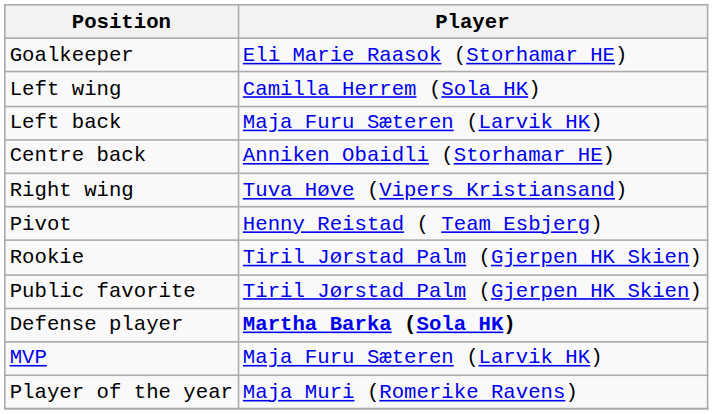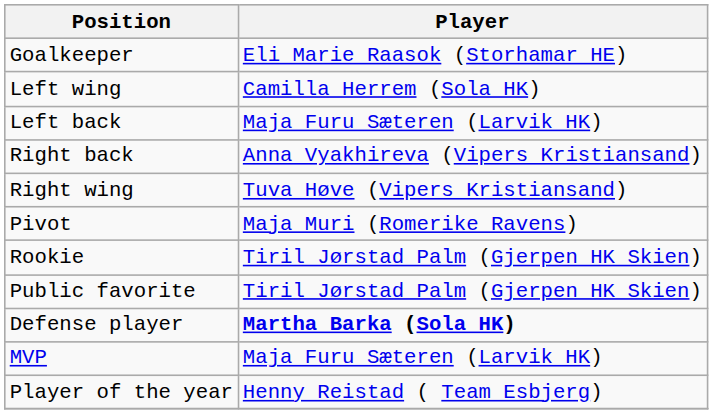 <table class="wikitable">
 <tr>
 <th>Position</th>
 <th>Player</th>
 </tr>
 <tr>
 <td>Goalkeeper</td>
 <td> <a href='#'>Eli Marie Raasok</a> (<a href='#'>Storhamar HE</a>)</td>
 </tr>
 <tr>
 <td>Left wing</td>
 <td> <a href='#'>Camilla Herrem</a> (<a href='#'>Sola HK</a>)</td>
 </tr>
 <tr>
 <td>Left back</td>
 <td> <a href='#'>Maja Furu Sæteren</a> (<a href='#'>Larvik HK</a>)</td>
 </tr>
 <tr>
-<td>Centre back</td>
-<td> <a href='#'>Anniken Obaidli</a> (<a href='#'>Storhamar HE</a>)</td>
+<td>Right back</td>
+<td> <a href='#'>Anna Vyakhireva</a> (<a href='#'>Vipers Kristiansand</a>)</td>
 </tr>
 <tr>
 <td>Right wing</td>
 <td> <a href='#'>Tuva Høve</a> (<a href='#'>Vipers Kristiansand</a>)</td>
 </tr>
 <tr>
 <td>Pivot</td>
-<td>  <a href='#'>Henny Reistad</a> ( <a href='#'>Team Esbjerg</a>)</td>
+<td> <a href='#'>Maja Muri</a> (<a href='#'>Romerike Ravens</a>)</td>
 </tr>
 <tr>
 <td>Rookie</td>
 <td> <a href='#'>Tiril Jørstad Palm</a> (<a href='#'>Gjerpen HK Skien</a>)</td>
 </tr>
 <tr>
 <td>Public favorite</td>
 <td> <a href='#'>Tiril Jørstad Palm</a> (<a href='#'>Gjerpen HK Skien</a>)</td>
 </tr>
 <tr>
 <td>Defense player</td>
 <td><strong> <a href='#'>Martha Barka</a> (<a href='#'>Sola HK</a>)</strong></td>
 </tr>
 <tr>
 <td><a href='#'>MVP</a></td>
 <td> <a href='#'>Maja Furu Sæteren</a> (<a href='#'>Larvik HK</a>)</td>
 </tr>
 <tr>
 <td>Player of the year</td>
-<td> <a href='#'>Maja Muri</a> (<a href='#'>Romerike Ravens</a>)</td>
+<td>  <a href='#'>Henny Reistad</a> ( <a href='#'>Team Esbjerg</a>)</td>
 </tr>
 <tr>
 </tr>
 </table>
